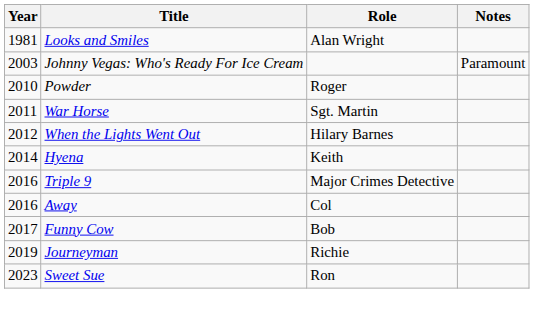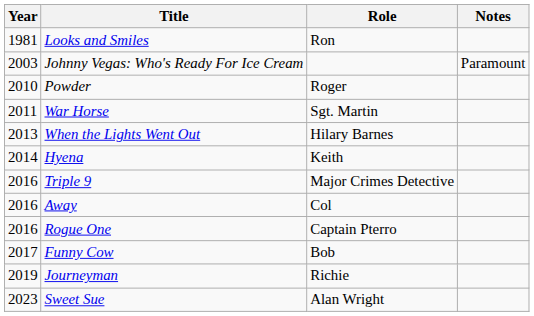 <table class="wikitable">
 <tr>
 <th>Year</th>
 <th>Title</th>
 <th>Role</th>
 <th>Notes</th>
 </tr>
 <tr>
 <td>1981</td>
 <td><em><a href='#'>Looks and Smiles</a></em></td>
-<td>Alan Wright</td>
+<td>Ron</td>
 <td></td>
 </tr>
 <tr>
 <td>2003</td>
 <td><em>Johnny Vegas: Who's Ready For Ice Cream</em></td>
 <td></td>
 <td>Paramount</td>
 </tr>
 <tr>
 <td>2010</td>
 <td><em>Powder</em></td>
 <td>Roger</td>
 <td></td>
 </tr>
 <tr>
 <td>2011</td>
 <td><em><a href='#'>War Horse</a></em></td>
 <td>Sgt. Martin</td>
 <td></td>
 </tr>
 <tr>
-<td>2012</td>
+<td>2013</td>
 <td><em><a href='#'>When the Lights Went Out</a></em></td>
 <td>Hilary Barnes</td>
 <td></td>
 </tr>
 <tr>
 <td>2014</td>
 <td><em><a href='#'>Hyena</a></em></td>
 <td>Keith</td>
 <td></td>
 </tr>
 <tr>
 <td>2016</td>
 <td><em><a href='#'>Triple 9</a></em></td>
 <td>Major Crimes Detective</td>
 <td></td>
 </tr>
 <tr>
 <td>2016</td>
 <td><em><a href='#'>Away</a></em></td>
 <td>Col</td>
 <td></td>
 </tr>
 <tr>
+<td>2016</td>
+<td><em><a href='#'>Rogue One</a></em></td>
+<td>Captain Pterro</td>
+<td></td>
+</tr>
+<tr>
 <td>2017</td>
 <td><em><a href='#'>Funny Cow</a></em></td>
 <td>Bob</td>
 <td></td>
 </tr>
 <tr>
 <td>2019</td>
 <td><em><a href='#'>Journeyman</a></em></td>
 <td>Richie</td>
 <td></td>
 </tr>
 <tr>
 <td>2023</td>
 <td><em><a href='#'>Sweet Sue</a></em></td>
-<td>Ron</td>
+<td>Alan Wright</td>
 <td></td>
 </tr>
 </table>
